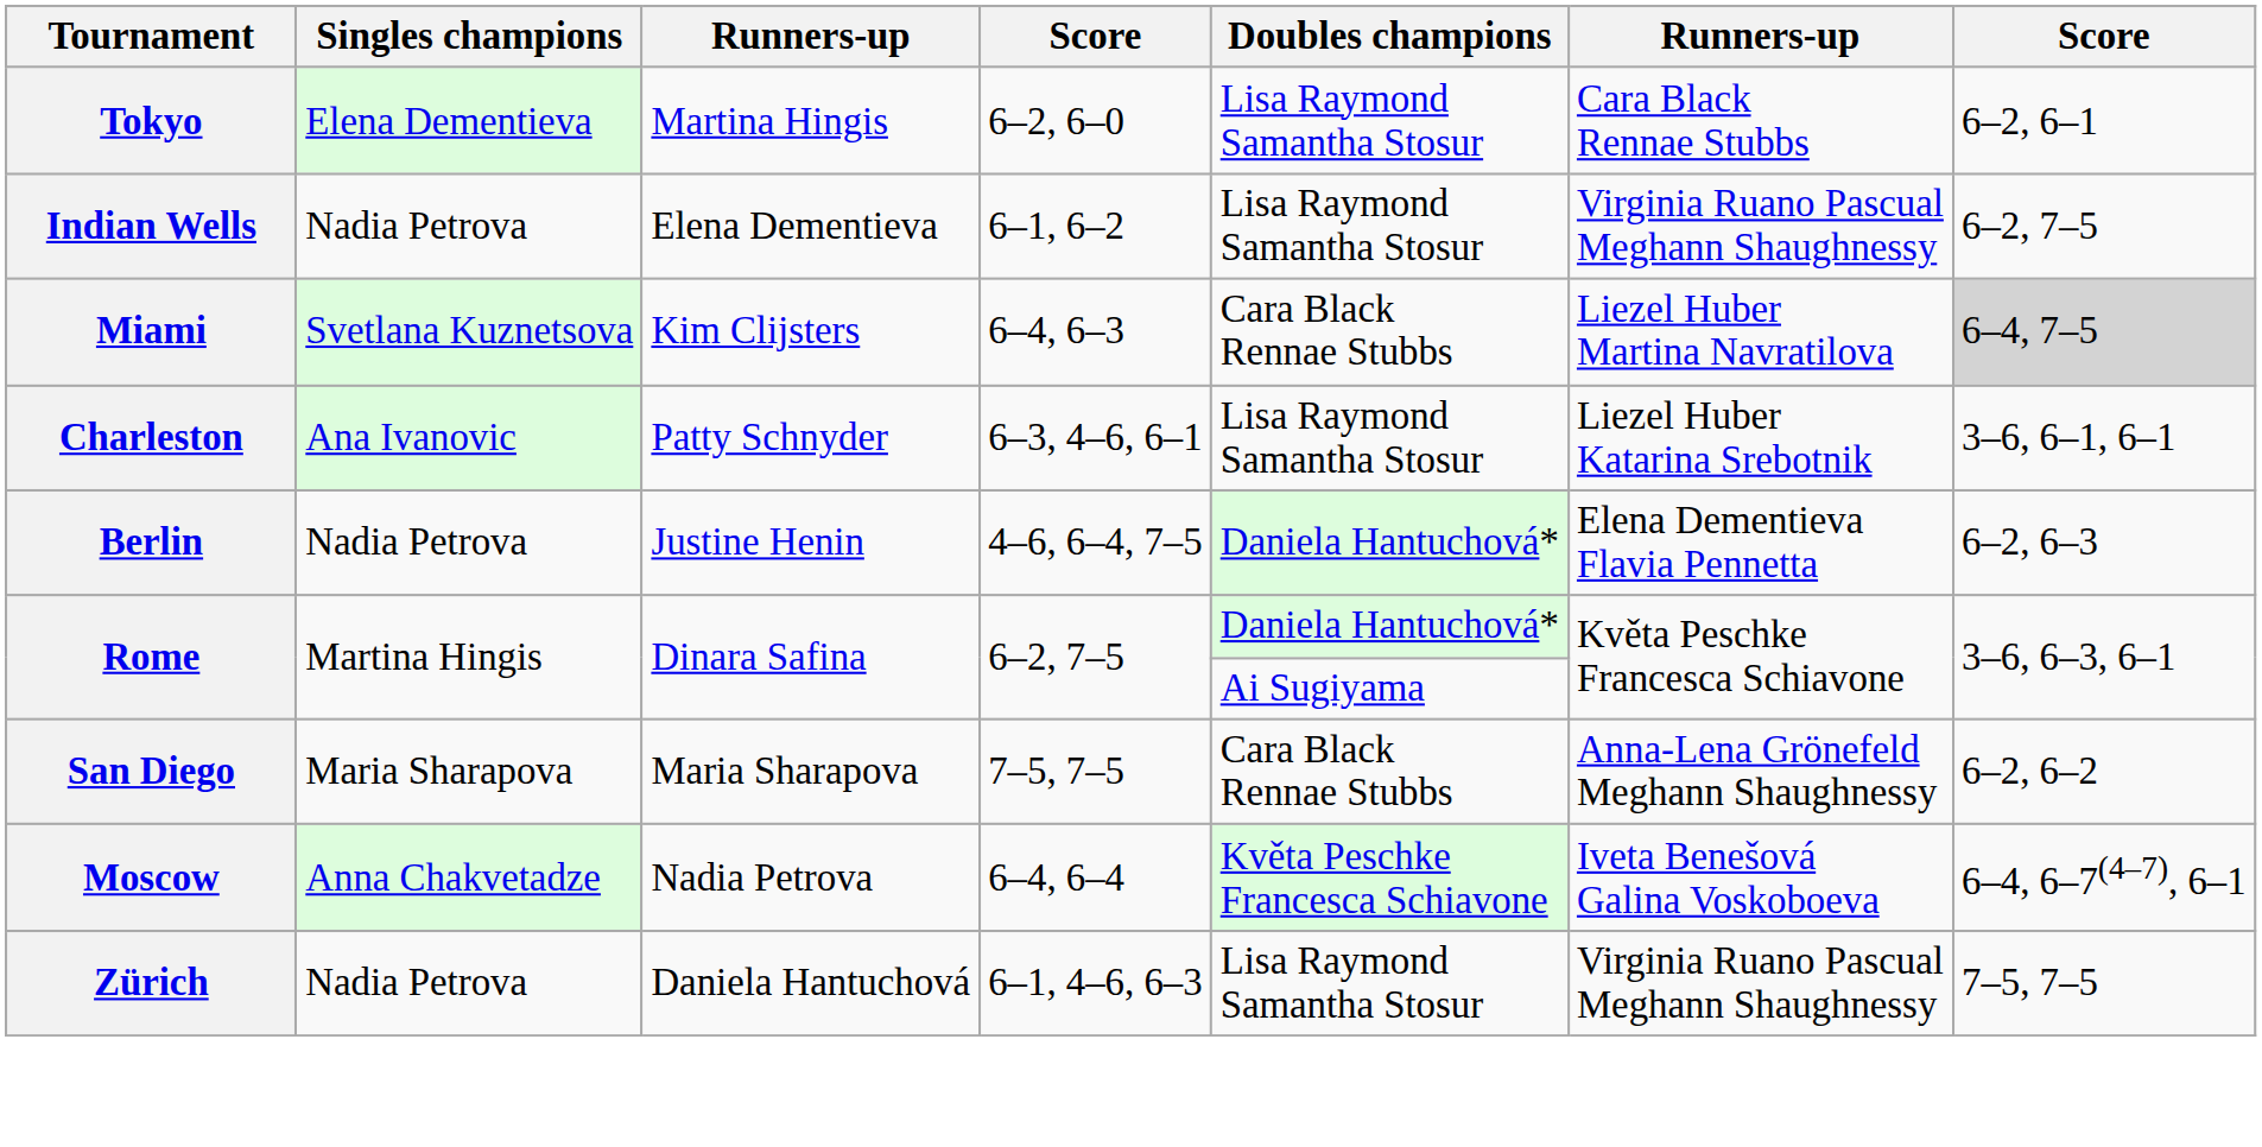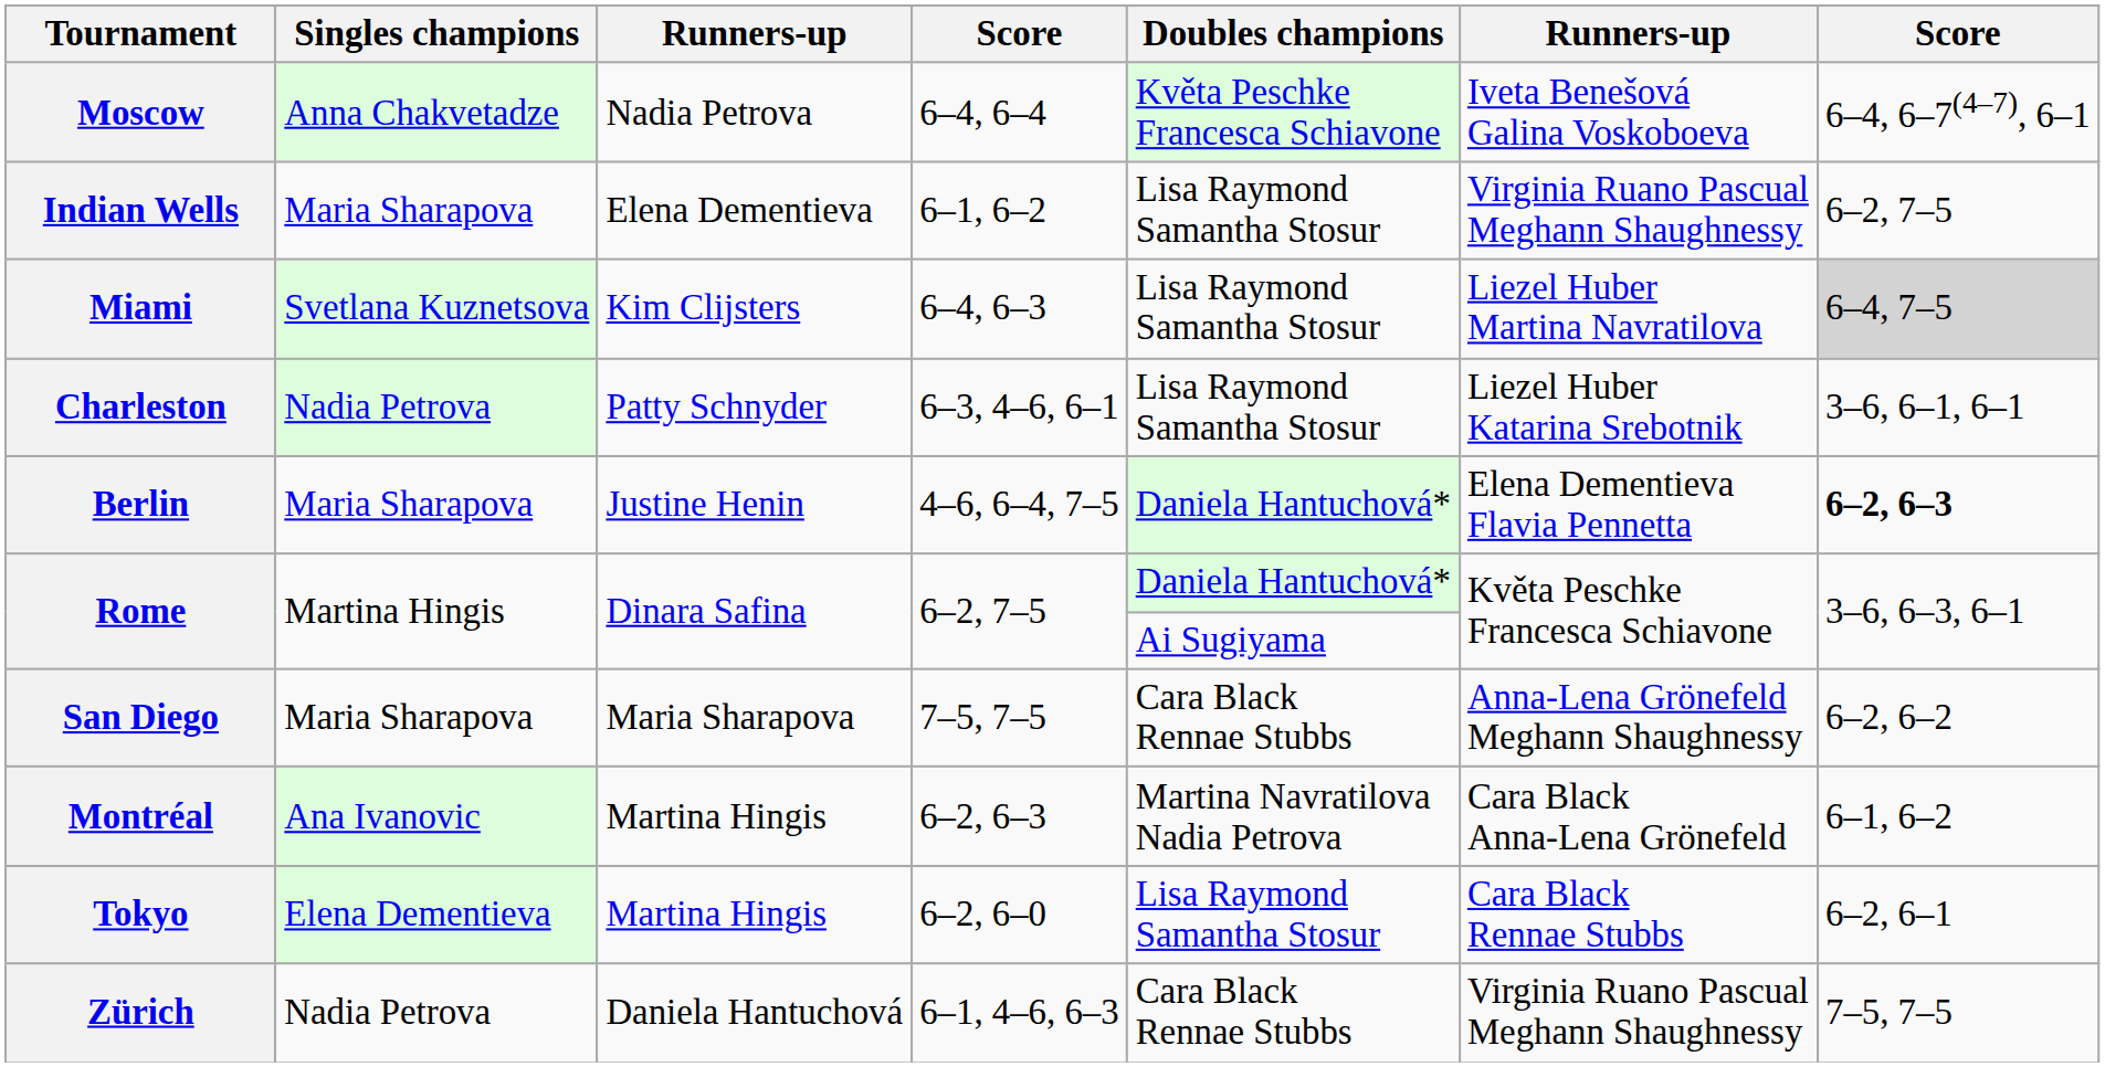 <table class="wikitable plainrowheaders">
 <tr>
 <th scope="col" style="min-width:7em">Tournament</th>
 <th scope="col">Singles champions</th>
 <th scope="col">Runners-up</th>
 <th scope="col">Score</th>
 <th scope="col">Doubles champions</th>
 <th scope="col">Runners-up</th>
 <th scope="col">Score</th>
 </tr>
 <tr>
-<th scope="row"><strong><a href='#'>Tokyo</a></strong><br></th>
-<td style="background:#ddfddd"> <a href='#'>Elena Dementieva</a></td>
-<td> <a href='#'>Martina Hingis</a></td>
-<td>6–2, 6–0</td>
-<td> <a href='#'>Lisa Raymond</a> <br>  <a href='#'>Samantha Stosur</a></td>
-<td> <a href='#'>Cara Black</a> <br>  <a href='#'>Rennae Stubbs</a></td>
-<td>6–2, 6–1</td>
+<th scope="row"><strong><a href='#'>Moscow</a></strong><br></th>
+<td style="background:#ddfddd"> <a href='#'>Anna Chakvetadze</a></td>
+<td> Nadia Petrova</td>
+<td>6–4, 6–4</td>
+<td style="background:#ddfddd"> <a href='#'>Květa Peschke</a> <br>  <a href='#'>Francesca Schiavone</a></td>
+<td> <a href='#'>Iveta Benešová</a> <br>  <a href='#'>Galina Voskoboeva</a></td>
+<td>6–4, 6–7<sup>(4–7)</sup>, 6–1</td>
 </tr>
 <tr>
 <th scope="row"><strong><a href='#'>Indian Wells</a></strong><br></th>
-<td> Nadia Petrova</td>
+<td> <a href='#'>Maria Sharapova</a></td>
 <td> Elena Dementieva</td>
 <td>6–1, 6–2</td>
 <td> Lisa Raymond <br>  Samantha Stosur</td>
 <td> <a href='#'>Virginia Ruano Pascual</a> <br>  <a href='#'>Meghann Shaughnessy</a></td>
 <td>6–2, 7–5</td>
 </tr>
 <tr>
 <th scope="row"><strong><a href='#'>Miami</a></strong><br></th>
 <td style="background:#ddfddd"> <a href='#'>Svetlana Kuznetsova</a></td>
 <td> <a href='#'>Kim Clijsters</a></td>
 <td>6–4, 6–3</td>
-<td> Cara Black <br>  Rennae Stubbs</td>
+<td> Lisa Raymond <br>  Samantha Stosur</td>
 <td> <a href='#'>Liezel Huber</a> <br>  <a href='#'>Martina Navratilova</a></td>
 <td style="background: lightgrey;">6–4, 7–5</td>
 </tr>
 <tr>
 <th scope="row"><strong><a href='#'>Charleston</a></strong><br></th>
-<td style="background:#ddfddd"> <a href='#'>Ana Ivanovic</a></td>
+<td style="background:#ddfddd"> <a href='#'>Nadia Petrova</a></td>
 <td> <a href='#'>Patty Schnyder</a></td>
 <td>6–3, 4–6, 6–1</td>
 <td> Lisa Raymond <br>  Samantha Stosur</td>
 <td> Liezel Huber <br>  <a href='#'>Katarina Srebotnik</a></td>
 <td>3–6, 6–1, 6–1</td>
 </tr>
 <tr>
 <th scope="row"><strong><a href='#'>Berlin</a></strong><br></th>
-<td> Nadia Petrova</td>
+<td> <a href='#'>Maria Sharapova</a></td>
 <td> <a href='#'>Justine Henin</a></td>
 <td>4–6, 6–4, 7–5</td>
 <td style="background:#ddfddd"> <a href='#'>Daniela Hantuchová</a>*</td>
 <td> Elena Dementieva <br>  <a href='#'>Flavia Pennetta</a></td>
-<td>6–2, 6–3</td>
+<td><strong>6–2, 6–3</strong></td>
 </tr>
 <tr>
 <th scope="row" rowspan=2><strong><a href='#'>Rome</a></strong><br></th>
 <td rowspan="2"> Martina Hingis</td>
 <td rowspan="2"> <a href='#'>Dinara Safina</a></td>
 <td rowspan="2">6–2, 7–5</td>
 <td style="background:#ddfddd"> <a href='#'>Daniela Hantuchová</a>*</td>
 <td rowspan="2"> Květa Peschke <br>  Francesca Schiavone</td>
 <td rowspan="2">3–6, 6–3, 6–1</td>
 </tr>
 <tr>
 <td> <a href='#'>Ai Sugiyama</a></td>
 </tr>
 <tr>
 <th scope="row"><strong><a href='#'>San Diego</a></strong><br></th>
 <td> Maria Sharapova</td>
 <td> Maria Sharapova</td>
 <td>7–5, 7–5</td>
 <td> Cara Black <br>  Rennae Stubbs</td>
 <td> <a href='#'>Anna-Lena Grönefeld</a> <br>  Meghann Shaughnessy</td>
 <td>6–2, 6–2</td>
 </tr>
 <tr>
-<th scope="row"><strong><a href='#'>Moscow</a></strong><br></th>
-<td style="background:#ddfddd"> <a href='#'>Anna Chakvetadze</a></td>
-<td> Nadia Petrova</td>
-<td>6–4, 6–4</td>
-<td style="background:#ddfddd"> <a href='#'>Květa Peschke</a> <br>  <a href='#'>Francesca Schiavone</a></td>
-<td> <a href='#'>Iveta Benešová</a> <br>  <a href='#'>Galina Voskoboeva</a></td>
-<td>6–4, 6–7<sup>(4–7)</sup>, 6–1</td>
+<th scope="row"><strong><a href='#'>Montréal</a></strong><br></th>
+<td style="background:#ddfddd"> <a href='#'>Ana Ivanovic</a></td>
+<td> Martina Hingis</td>
+<td>6–2, 6–3</td>
+<td> Martina Navratilova <br>  Nadia Petrova</td>
+<td> Cara Black <br>  Anna-Lena Grönefeld</td>
+<td>6–1, 6–2</td>
+</tr>
+<tr>
+<th scope="row"><strong><a href='#'>Tokyo</a></strong><br></th>
+<td style="background:#ddfddd"> <a href='#'>Elena Dementieva</a></td>
+<td> <a href='#'>Martina Hingis</a></td>
+<td>6–2, 6–0</td>
+<td> <a href='#'>Lisa Raymond</a> <br>  <a href='#'>Samantha Stosur</a></td>
+<td> <a href='#'>Cara Black</a> <br>  <a href='#'>Rennae Stubbs</a></td>
+<td>6–2, 6–1</td>
 </tr>
 <tr>
 <th scope="row"><strong><a href='#'>Zürich</a></strong><br></th>
 <td> Nadia Petrova</td>
 <td> Daniela Hantuchová</td>
 <td>6–1, 4–6, 6–3</td>
-<td> Lisa Raymond <br>  Samantha Stosur</td>
+<td> Cara Black <br>  Rennae Stubbs</td>
 <td> Virginia Ruano Pascual <br>  Meghann Shaughnessy</td>
 <td>7–5, 7–5</td>
 </tr>
 </table>
